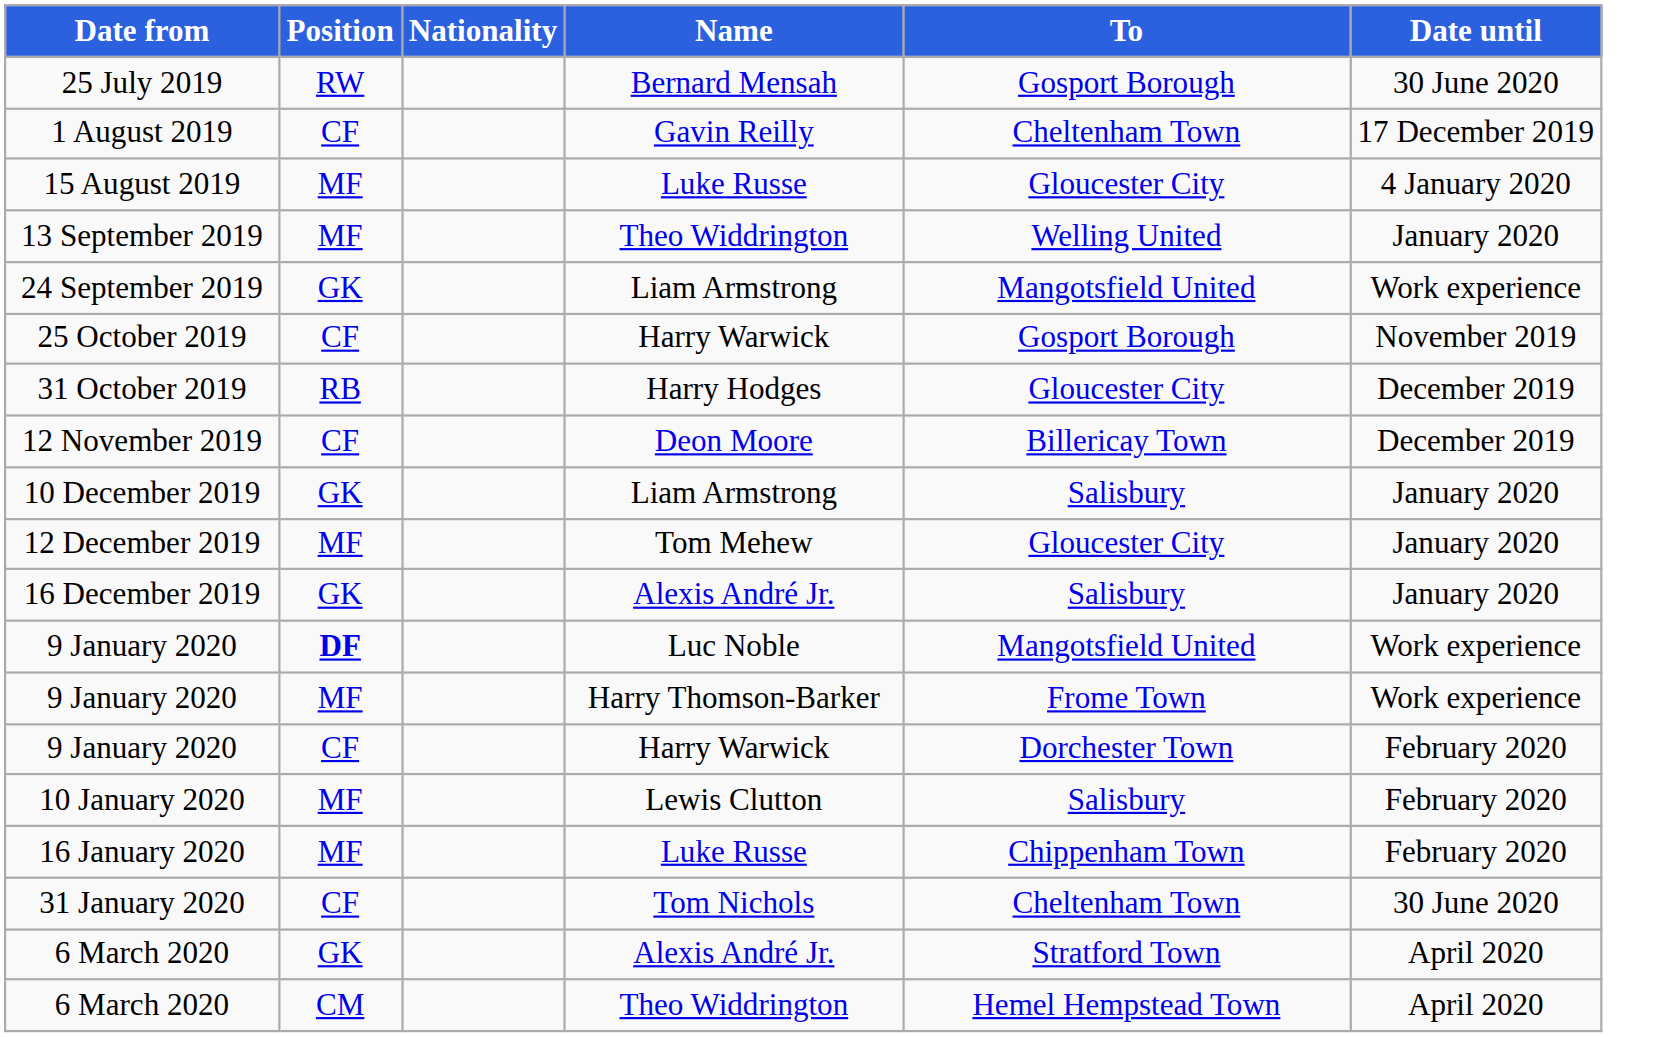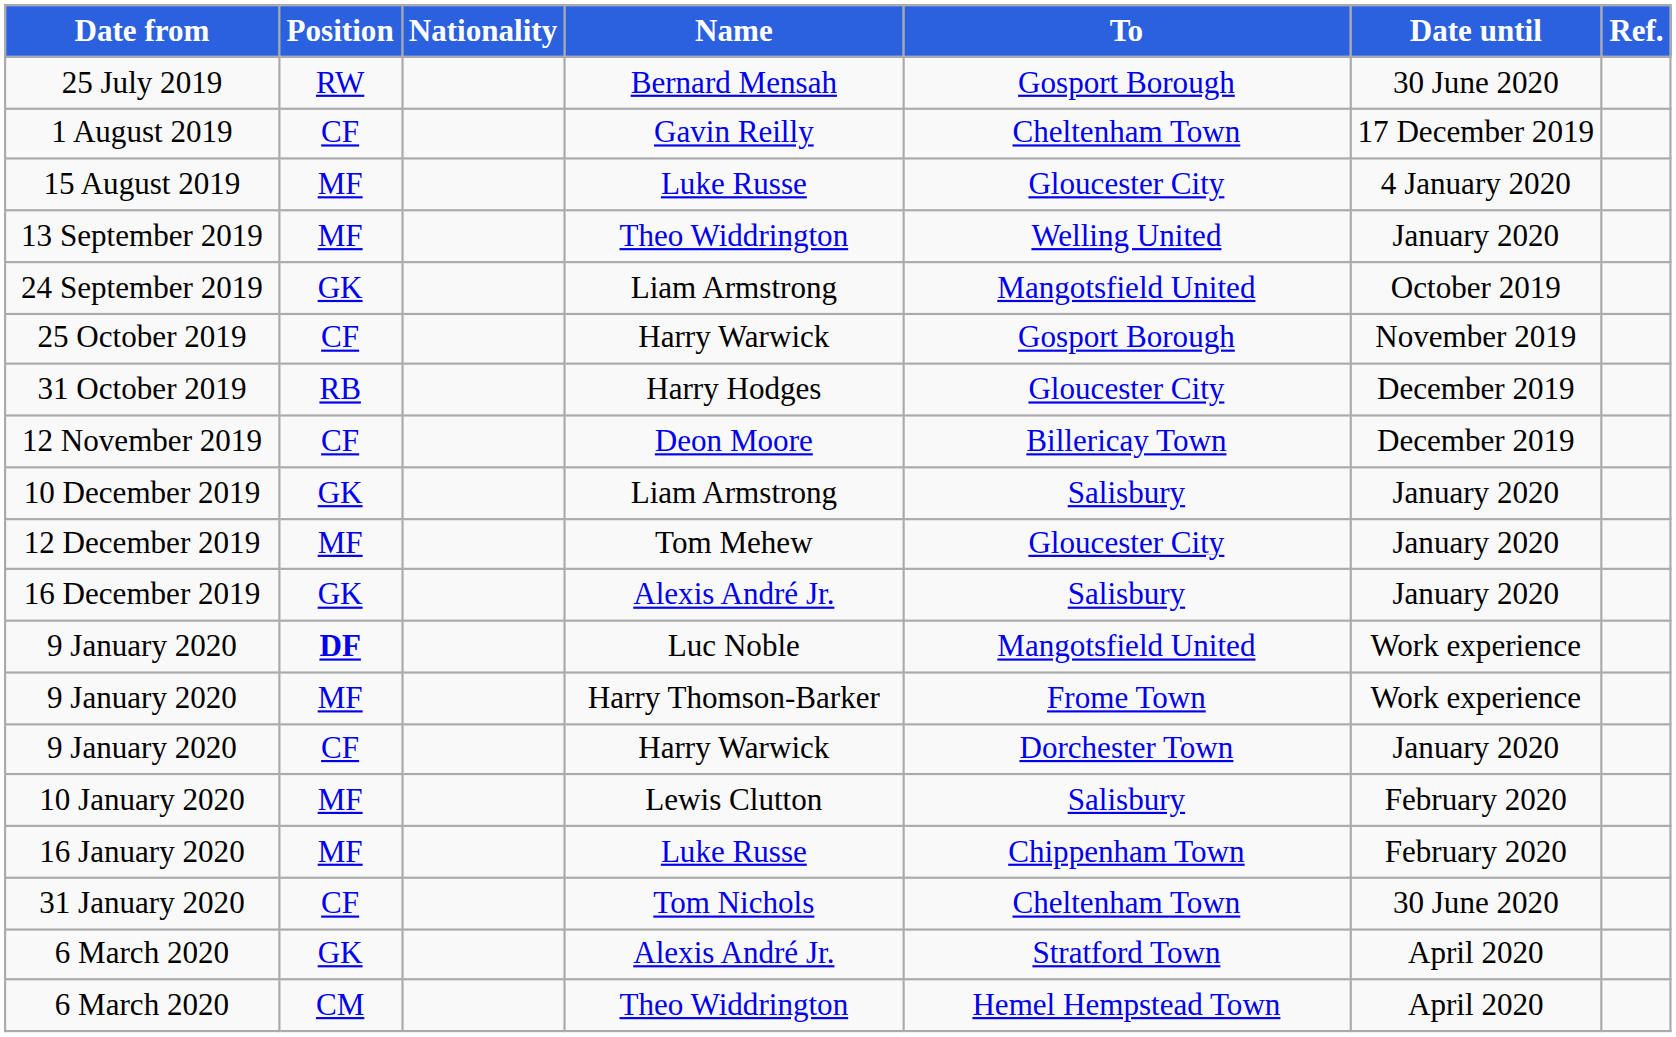 <table class="wikitable"  style="text-align:center; font-size:90%; ">
 <tr>
 <th style="background:#2B60DE; color:#FFFFFF; width:120px;">Date from</th>
 <th style="background:#2B60DE; color:#FFFFFF; width:50px;">Position</th>
 <th style="background:#2B60DE; color:#FFFFFF; width:50px;">Nationality</th>
 <th style="background:#2B60DE; color:#FFFFFF; width:150px;">Name</th>
 <th style="background:#2B60DE; color:#FFFFFF; width:200px;">To</th>
 <th style="background:#2B60DE; color:#FFFFFF; width:110px;">Date until</th>
+<th style="background:#2B60DE; color:#FFFFFF; width:25px;">Ref.</th>
 </tr>
 <tr>
 <td>25 July 2019</td>
 <td><a href='#'>RW</a></td>
 <td></td>
 <td><a href='#'>Bernard Mensah</a></td>
 <td> <a href='#'>Gosport Borough</a></td>
 <td>30 June 2020</td>
+<td></td>
 </tr>
 <tr>
 <td>1 August 2019</td>
 <td><a href='#'>CF</a></td>
 <td></td>
 <td><a href='#'>Gavin Reilly</a></td>
 <td> <a href='#'>Cheltenham Town</a></td>
 <td>17 December 2019</td>
+<td></td>
 </tr>
 <tr>
 <td>15 August 2019</td>
 <td><a href='#'>MF</a></td>
 <td></td>
 <td><a href='#'>Luke Russe</a></td>
 <td> <a href='#'>Gloucester City</a></td>
 <td>4 January 2020</td>
+<td></td>
 </tr>
 <tr>
 <td>13 September 2019</td>
 <td><a href='#'>MF</a></td>
 <td></td>
 <td><a href='#'>Theo Widdrington</a></td>
 <td> <a href='#'>Welling United</a></td>
 <td>January 2020</td>
+<td></td>
 </tr>
 <tr>
 <td>24 September 2019</td>
 <td><a href='#'>GK</a></td>
 <td></td>
 <td>Liam Armstrong</td>
 <td> <a href='#'>Mangotsfield United</a></td>
-<td>Work experience</td>
+<td>October 2019</td>
+<td></td>
 </tr>
 <tr>
 <td>25 October 2019</td>
 <td><a href='#'>CF</a></td>
 <td></td>
 <td>Harry Warwick</td>
 <td> <a href='#'>Gosport Borough</a></td>
 <td>November 2019</td>
+<td></td>
 </tr>
 <tr>
 <td>31 October 2019</td>
 <td><a href='#'>RB</a></td>
 <td></td>
 <td>Harry Hodges</td>
 <td> <a href='#'>Gloucester City</a></td>
 <td>December 2019</td>
+<td></td>
 </tr>
 <tr>
 <td>12 November 2019</td>
 <td><a href='#'>CF</a></td>
 <td></td>
 <td><a href='#'>Deon Moore</a></td>
 <td> <a href='#'>Billericay Town</a></td>
 <td>December 2019</td>
+<td></td>
 </tr>
 <tr>
 <td>10 December 2019</td>
 <td><a href='#'>GK</a></td>
 <td></td>
 <td>Liam Armstrong</td>
 <td> <a href='#'>Salisbury</a></td>
 <td>January 2020</td>
+<td></td>
 </tr>
 <tr>
 <td>12 December 2019</td>
 <td><a href='#'>MF</a></td>
 <td></td>
 <td>Tom Mehew</td>
 <td> <a href='#'>Gloucester City</a></td>
 <td>January 2020</td>
+<td></td>
 </tr>
 <tr>
 <td>16 December 2019</td>
 <td><a href='#'>GK</a></td>
 <td></td>
 <td><a href='#'>Alexis André Jr.</a></td>
 <td> <a href='#'>Salisbury</a></td>
 <td>January 2020</td>
+<td></td>
 </tr>
 <tr>
 <td>9 January 2020</td>
 <td><strong><a href='#'>DF</a></strong></td>
 <td></td>
 <td>Luc Noble</td>
 <td> <a href='#'>Mangotsfield United</a></td>
 <td>Work experience</td>
+<td></td>
 </tr>
 <tr>
 <td>9 January 2020</td>
 <td><a href='#'>MF</a></td>
 <td></td>
 <td>Harry Thomson-Barker</td>
 <td> <a href='#'>Frome Town</a></td>
 <td>Work experience</td>
+<td></td>
 </tr>
 <tr>
 <td>9 January 2020</td>
 <td><a href='#'>CF</a></td>
 <td></td>
 <td>Harry Warwick</td>
 <td> <a href='#'>Dorchester Town</a></td>
-<td>February 2020</td>
+<td>January 2020</td>
+<td></td>
 </tr>
 <tr>
 <td>10 January 2020</td>
 <td><a href='#'>MF</a></td>
 <td></td>
 <td>Lewis Clutton</td>
 <td> <a href='#'>Salisbury</a></td>
 <td>February 2020</td>
+<td></td>
 </tr>
 <tr>
 <td>16 January 2020</td>
 <td><a href='#'>MF</a></td>
 <td></td>
 <td><a href='#'>Luke Russe</a></td>
 <td> <a href='#'>Chippenham Town</a></td>
 <td>February 2020</td>
+<td></td>
 </tr>
 <tr>
 <td>31 January 2020</td>
 <td><a href='#'>CF</a></td>
 <td></td>
 <td><a href='#'>Tom Nichols</a></td>
 <td> <a href='#'>Cheltenham Town</a></td>
 <td>30 June 2020</td>
+<td></td>
 </tr>
 <tr>
 <td>6 March 2020</td>
 <td><a href='#'>GK</a></td>
 <td></td>
 <td><a href='#'>Alexis André Jr.</a></td>
 <td> <a href='#'>Stratford Town</a></td>
 <td>April 2020</td>
+<td></td>
 </tr>
 <tr>
 <td>6 March 2020</td>
 <td><a href='#'>CM</a></td>
 <td></td>
 <td><a href='#'>Theo Widdrington</a></td>
 <td> <a href='#'>Hemel Hempstead Town</a></td>
 <td>April 2020</td>
+<td></td>
 </tr>
 </table>
